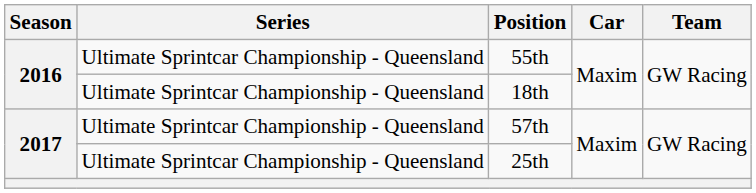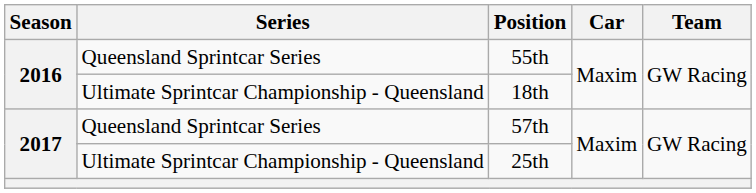 <table class="wikitable" style="font-size: 95%;">
 <tr>
 <th>Season</th>
 <th>Series</th>
 <th>Position</th>
 <th>Car</th>
 <th>Team</th>
 </tr>
 <tr>
 <th rowspan=2>2016</th>
-<td>Ultimate Sprintcar Championship - Queensland</td>
+<td>Queensland Sprintcar Series</td>
 <td align=center>55th</td>
 <td rowspan=2>Maxim</td>
 <td rowspan=2>GW Racing</td>
 </tr>
 <tr>
 <td>Ultimate Sprintcar Championship - Queensland</td>
 <td align=center>18th</td>
 </tr>
 <tr>
 <th rowspan=2>2017</th>
-<td>Ultimate Sprintcar Championship - Queensland</td>
+<td>Queensland Sprintcar Series</td>
 <td align=center>57th</td>
 <td rowspan=2>Maxim</td>
 <td rowspan=2>GW Racing</td>
 </tr>
 <tr>
 <td>Ultimate Sprintcar Championship - Queensland</td>
 <td align=center>25th</td>
 </tr>
 <tr>
 <th colspan=5></th>
 </tr>
 </table>
